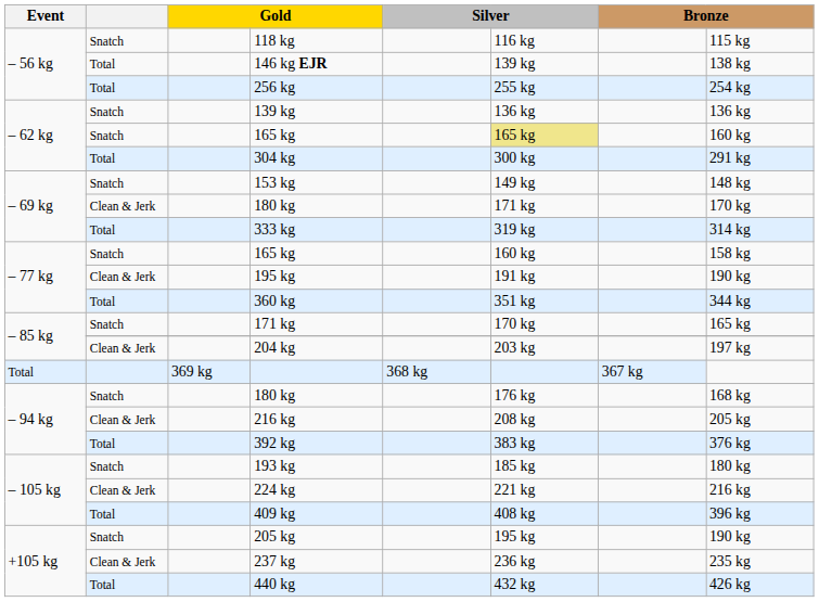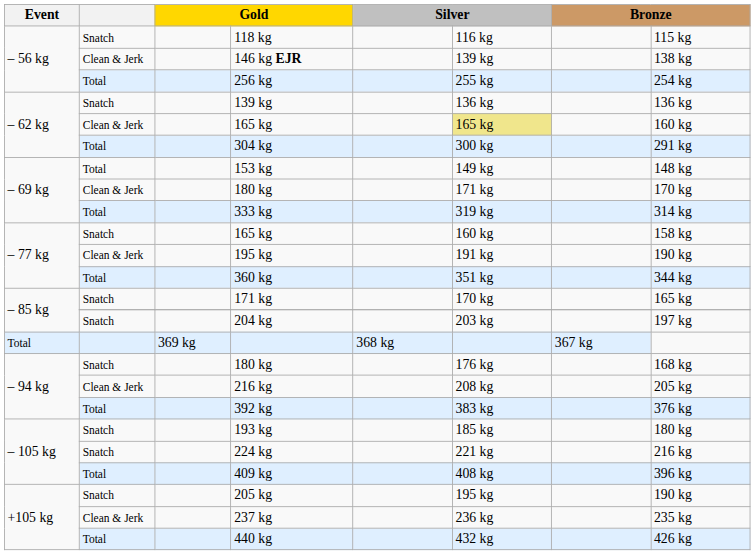 <table class="wikitable">
 <tr>
 <th width=80>Event</th>
 <th width=80></th>
 <td bgcolor=gold align="center" colspan=2 width=250><strong>Gold</strong></td>
 <td bgcolor=silver align="center" colspan=2 width=250><strong>Silver</strong></td>
 <td bgcolor=#cc9966 colspan=2 align="center" width=250><strong>Bronze</strong></td>
 </tr>
 <tr>
 <td rowspan=3>– 56 kg<br></td>
 <td><small>Snatch</small></td>
 <td></td>
 <td>118 kg</td>
 <td></td>
 <td>116 kg</td>
 <td></td>
 <td>115 kg</td>
 </tr>
 <tr>
-<td><small>Total</small></td>
+<td><small>Clean & Jerk</small></td>
 <td></td>
 <td>146 kg <strong>EJR</strong></td>
 <td></td>
 <td>139 kg</td>
 <td></td>
 <td>138 kg</td>
 </tr>
 <tr bgcolor=#dfefff>
 <td><small>Total</small></td>
 <td><strong></strong></td>
 <td>256 kg</td>
 <td><strong></strong></td>
 <td>255 kg</td>
 <td><strong></strong></td>
 <td>254 kg</td>
 </tr>
 <tr>
 <td rowspan=3>– 62 kg</td>
 <td><small>Snatch</small></td>
 <td></td>
 <td>139 kg</td>
 <td></td>
 <td>136 kg</td>
 <td></td>
 <td>136 kg</td>
 </tr>
 <tr>
-<td><small>Snatch</small></td>
+<td><small>Clean & Jerk</small></td>
 <td></td>
 <td>165 kg</td>
 <td></td>
 <td style="background: khaki;">165 kg</td>
 <td></td>
 <td>160 kg</td>
 </tr>
 <tr bgcolor=#dfefff>
 <td><small>Total</small></td>
 <td><strong></strong></td>
 <td>304 kg</td>
 <td><strong></strong></td>
 <td>300 kg</td>
 <td><strong></strong></td>
 <td>291 kg</td>
 </tr>
 <tr>
 <td rowspan=3>– 69 kg</td>
-<td><small>Snatch</small></td>
+<td><small>Total</small></td>
 <td></td>
 <td>153 kg</td>
 <td></td>
 <td>149 kg</td>
 <td></td>
 <td>148 kg</td>
 </tr>
 <tr>
 <td><small>Clean & Jerk</small></td>
 <td></td>
 <td>180 kg</td>
 <td></td>
 <td>171 kg</td>
 <td></td>
 <td>170 kg</td>
 </tr>
 <tr bgcolor=#dfefff>
 <td><small>Total</small></td>
 <td><strong></strong></td>
 <td>333 kg</td>
 <td><strong></strong></td>
 <td>319 kg</td>
 <td><strong></strong></td>
 <td>314 kg</td>
 </tr>
 <tr>
 <td rowspan=3>– 77 kg</td>
 <td><small>Snatch</small></td>
 <td></td>
 <td>165 kg</td>
 <td></td>
 <td>160 kg</td>
 <td></td>
 <td>158 kg</td>
 </tr>
 <tr>
 <td><small>Clean & Jerk</small></td>
 <td></td>
 <td>195 kg</td>
 <td></td>
 <td>191 kg</td>
 <td></td>
 <td>190 kg</td>
 </tr>
 <tr bgcolor=#dfefff>
 <td><small>Total</small></td>
 <td><strong></strong></td>
 <td>360 kg</td>
 <td><strong></strong></td>
 <td>351 kg</td>
 <td><strong></strong></td>
 <td>344 kg</td>
 </tr>
 <tr>
 <td rowspan=3>– 85 kg</td>
 <td><small>Snatch</small></td>
 <td></td>
 <td>171 kg</td>
 <td></td>
 <td>170 kg</td>
 <td></td>
 <td>165 kg</td>
 </tr>
 <tr>
 </tr>
 <tr>
-<td><small>Clean & Jerk</small></td>
+<td><small>Snatch</small></td>
 <td></td>
 <td>204 kg</td>
 <td></td>
 <td>203 kg</td>
 <td></td>
 <td>197 kg</td>
 </tr>
 <tr bgcolor=#dfefff>
 <td><small>Total</small></td>
 <td><strong></strong></td>
 <td>369 kg</td>
 <td><strong></strong></td>
 <td>368 kg</td>
 <td><strong></strong></td>
 <td>367 kg</td>
 </tr>
 <tr>
 <td rowspan=3>– 94 kg</td>
 <td><small>Snatch</small></td>
 <td></td>
 <td>180 kg</td>
 <td></td>
 <td>176 kg</td>
 <td></td>
 <td>168 kg</td>
 </tr>
 <tr>
 <td><small>Clean & Jerk</small></td>
 <td></td>
 <td>216 kg</td>
 <td></td>
 <td>208 kg</td>
 <td></td>
 <td>205 kg</td>
 </tr>
 <tr bgcolor=#dfefff>
 <td><small>Total</small></td>
 <td><strong></strong></td>
 <td>392 kg</td>
 <td><strong></strong></td>
 <td>383 kg</td>
 <td><strong></strong></td>
 <td>376 kg</td>
 </tr>
 <tr>
 <td rowspan=3>– 105 kg</td>
 <td><small>Snatch</small></td>
 <td></td>
 <td>193 kg</td>
 <td></td>
 <td>185 kg</td>
 <td></td>
 <td>180 kg</td>
 </tr>
 <tr>
-<td><small>Clean & Jerk</small></td>
+<td><small>Snatch</small></td>
 <td></td>
 <td>224 kg</td>
 <td></td>
 <td>221 kg</td>
 <td></td>
 <td>216 kg</td>
 </tr>
 <tr bgcolor=#dfefff>
 <td><small>Total</small></td>
 <td><strong></strong></td>
 <td>409 kg</td>
 <td><strong></strong></td>
 <td>408 kg</td>
 <td><strong></strong></td>
 <td>396 kg</td>
 </tr>
 <tr>
 <td rowspan=3>+105 kg</td>
 <td><small>Snatch</small></td>
 <td></td>
 <td>205 kg</td>
 <td></td>
 <td>195 kg</td>
 <td></td>
 <td>190 kg</td>
 </tr>
 <tr>
 <td><small>Clean & Jerk</small></td>
 <td></td>
 <td>237 kg</td>
 <td></td>
 <td>236 kg</td>
 <td></td>
 <td>235 kg</td>
 </tr>
 <tr bgcolor=#dfefff>
 <td><small>Total</small></td>
 <td><strong></strong></td>
 <td>440 kg</td>
 <td><strong></strong></td>
 <td>432 kg</td>
 <td><strong></strong></td>
 <td>426 kg</td>
 </tr>
 </table>
